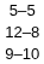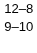 <table style="text-align:center">
 <tr>
 <th width=200></th>
 <th width=100></th>
 <th width=200></th>
-</tr>
-<tr>
-<td align=right><strong></strong></td>
-<td>5–5</td>
-<td align=left><strong></strong></td>
 </tr>
 <tr>
 <td align=right><strong></strong></td>
 <td>12–8</td>
 <td align=left></td>
 </tr>
 <tr>
 <td align=right></td>
 <td>9–10</td>
 <td align=left><strong></strong></td>
 </tr>
 </table>
